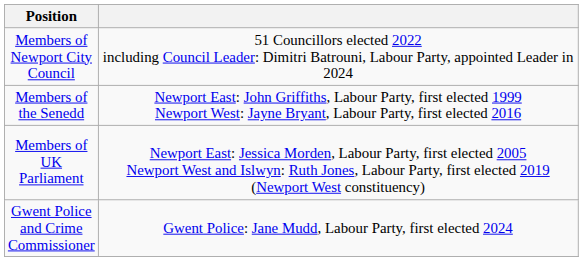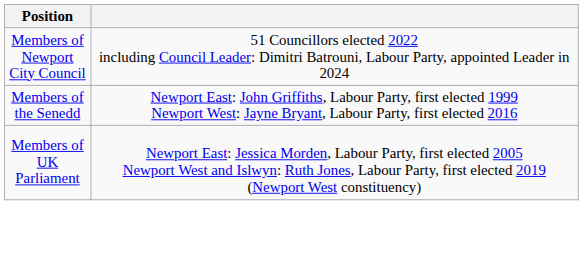 <table style="width:99%;" class="wikitable">
 <tr>
 <th style="width:15%;">Position</th>
 <th style="width:85%;"></th>
 </tr>
 <tr>
 <td style="text-align:center;"><a href='#'>Members of Newport City Council</a></td>
 <td style="text-align:center;">51 Councillors elected <a href='#'>2022</a><br>including <a href='#'>Council Leader</a>: Dimitri Batrouni, Labour Party, appointed Leader in 2024<br></td>
 </tr>
 <tr>
 <td style="text-align:center;"><a href='#'>Members of the Senedd</a></td>
 <td style="text-align:center;"><a href='#'>Newport East</a>: <a href='#'>John Griffiths</a>, Labour Party, first elected <a href='#'>1999</a><br><a href='#'>Newport West</a>: <a href='#'>Jayne Bryant</a>, Labour Party, first elected <a href='#'>2016</a></td>
 </tr>
 <tr>
 <td style="text-align:center;"><a href='#'>Members of UK Parliament</a></td>
 <td style="text-align:center;"><br><a href='#'>Newport East</a>: <a href='#'>Jessica Morden</a>, Labour Party, first elected <a href='#'>2005</a><br><a href='#'>Newport West and Islwyn</a>: <a href='#'>Ruth Jones</a>, Labour Party, first elected <a href='#'>2019</a> (<a href='#'>Newport West</a> constituency)</td>
 </tr>
-<tr>
-<td style="text-align:center;"><a href='#'>Gwent Police and Crime Commissioner</a></td>
-<td style="text-align:center;"><a href='#'>Gwent Police</a>: <a href='#'>Jane Mudd</a>, Labour Party, first elected <a href='#'>2024</a></td>
-</tr>
 </table>
